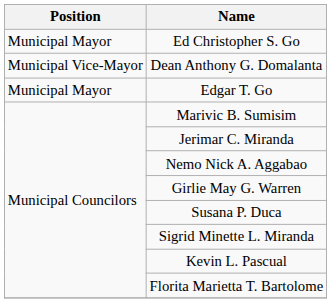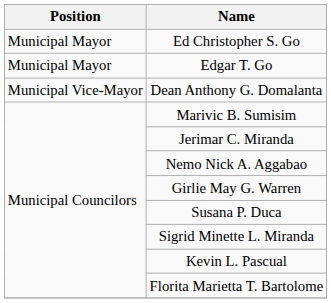 <table class="wikitable" style="line-height:1.20em; font-size:100%;">
 <tr>
 <th>Position</th>
 <th>Name</th>
 </tr>
 <tr>
 <td>Municipal Mayor</td>
 <td style="text-align:center;">Ed Christopher S. Go</td>
 </tr>
 <tr>
+<td>Municipal Mayor</td>
+<td style="text-align:center;">Edgar T. Go</td>
+</tr>
+<tr>
 <td>Municipal Vice-Mayor</td>
 <td style="text-align:center;">Dean Anthony G. Domalanta</td>
-</tr>
-<tr>
-<td>Municipal Mayor</td>
-<td style="text-align:center;">Edgar T. Go</td>
 </tr>
 <tr>
 <td rowspan=8>Municipal Councilors</td>
 <td style="text-align:center;">Marivic B. Sumisim</td>
 </tr>
 <tr>
 <td style="text-align:center;">Jerimar C. Miranda</td>
 </tr>
 <tr>
 <td style="text-align:center;">Nemo Nick A. Aggabao</td>
 </tr>
 <tr>
 <td style="text-align:center;">Girlie May G. Warren</td>
 </tr>
 <tr>
 <td style="text-align:center;">Susana P. Duca</td>
 </tr>
 <tr>
 <td style="text-align:center;">Sigrid Minette L. Miranda</td>
 </tr>
 <tr>
 <td style="text-align:center;">Kevin L. Pascual</td>
 </tr>
 <tr>
 <td style="text-align:center;">Florita Marietta T. Bartolome</td>
 </tr>
 <tr>
 </tr>
 </table>
